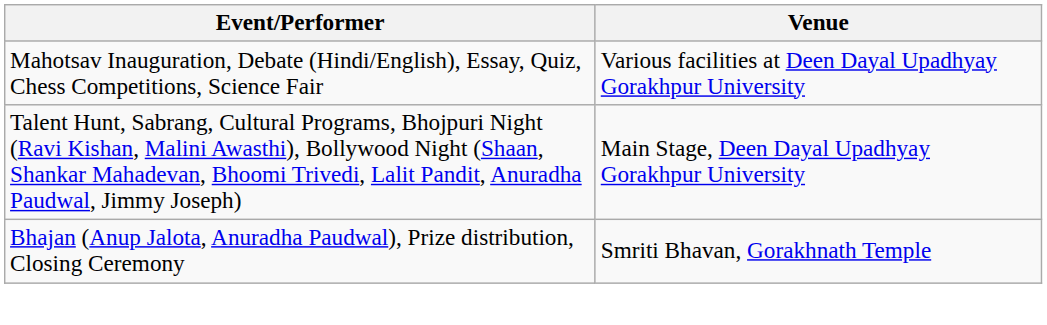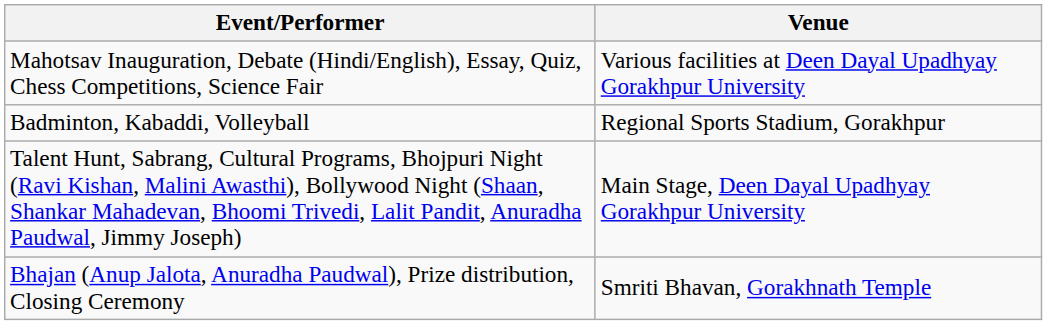 <table class="wikitable">
 <tr>
 <th width=400>Event/Performer</th>
 <th width=300>Venue</th>
 </tr>
 <tr>
 <td>Mahotsav Inauguration, Debate (Hindi/English), Essay, Quiz, Chess Competitions, Science Fair</td>
 <td>Various facilities at <a href='#'>Deen Dayal Upadhyay Gorakhpur University</a></td>
 </tr>
 <tr>
+<td>Badminton, Kabaddi, Volleyball</td>
+<td>Regional Sports Stadium, Gorakhpur</td>
+</tr>
+<tr>
 <td>Talent Hunt, Sabrang, Cultural Programs, Bhojpuri Night (<a href='#'>Ravi Kishan</a>, <a href='#'>Malini Awasthi</a>), Bollywood Night (<a href='#'>Shaan</a>, <a href='#'>Shankar Mahadevan</a>, <a href='#'>Bhoomi Trivedi</a>, <a href='#'>Lalit Pandit</a>, <a href='#'>Anuradha Paudwal</a>, Jimmy Joseph)</td>
 <td>Main Stage, <a href='#'>Deen Dayal Upadhyay Gorakhpur University</a></td>
 </tr>
 <tr>
 <td><a href='#'>Bhajan</a> (<a href='#'>Anup Jalota</a>, <a href='#'>Anuradha Paudwal</a>), Prize distribution, Closing Ceremony</td>
 <td>Smriti Bhavan, <a href='#'>Gorakhnath Temple</a></td>
 </tr>
 </table>
